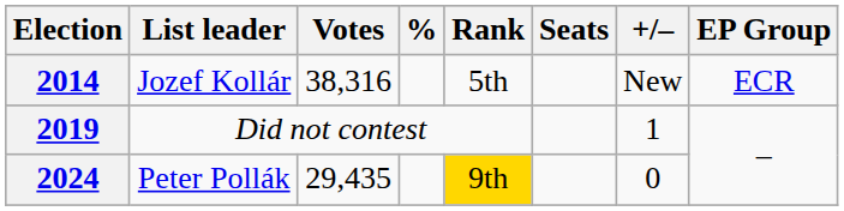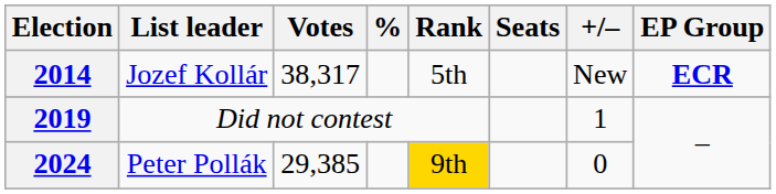 <table class="wikitable" style="text-align:center">
 <tr>
 <th>Election</th>
 <th>List leader</th>
 <th>Votes</th>
 <th>%</th>
 <th>Rank</th>
 <th>Seats</th>
 <th>+/–</th>
 <th>EP Group</th>
 </tr>
 <tr>
 <th><a href='#'>2014</a></th>
 <td><a href='#'>Jozef Kollár</a></td>
-<td>38,316</td>
+<td>38,317</td>
 <td></td>
 <td>5th</td>
 <td></td>
 <td>New</td>
-<td><a href='#'>ECR</a></td>
+<td><strong><a href='#'>ECR</a></strong></td>
 </tr>
 <tr>
 <th><a href='#'>2019</a></th>
 <td colspan=4><em>Did not contest</em></td>
 <td></td>
 <td> 1</td>
 <td rowspan=2>–</td>
 </tr>
 <tr>
 <th><a href='#'>2024</a></th>
 <td><a href='#'>Peter Pollák</a></td>
-<td>29,435</td>
+<td>29,385</td>
 <td></td>
 <td style="background: gold;">9th</td>
 <td></td>
 <td> 0</td>
 </tr>
 </table>
